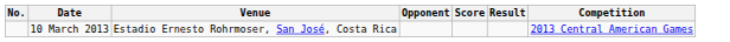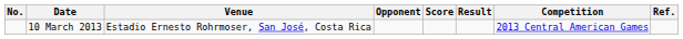 <table class="wikitable">
 <tr>
 <th>No.</th>
 <th>Date</th>
 <th>Venue</th>
 <th>Opponent</th>
 <th>Score</th>
 <th>Result</th>
 <th>Competition</th>
+<th>Ref.</th>
 </tr>
 <tr>
 <td></td>
 <td>10 March 2013</td>
 <td>Estadio Ernesto Rohrmoser, <a href='#'>San José</a>, Costa Rica</td>
 <td></td>
 <td></td>
 <td></td>
 <td><a href='#'>2013 Central American Games</a></td>
+<td></td>
 </tr>
 </table>
